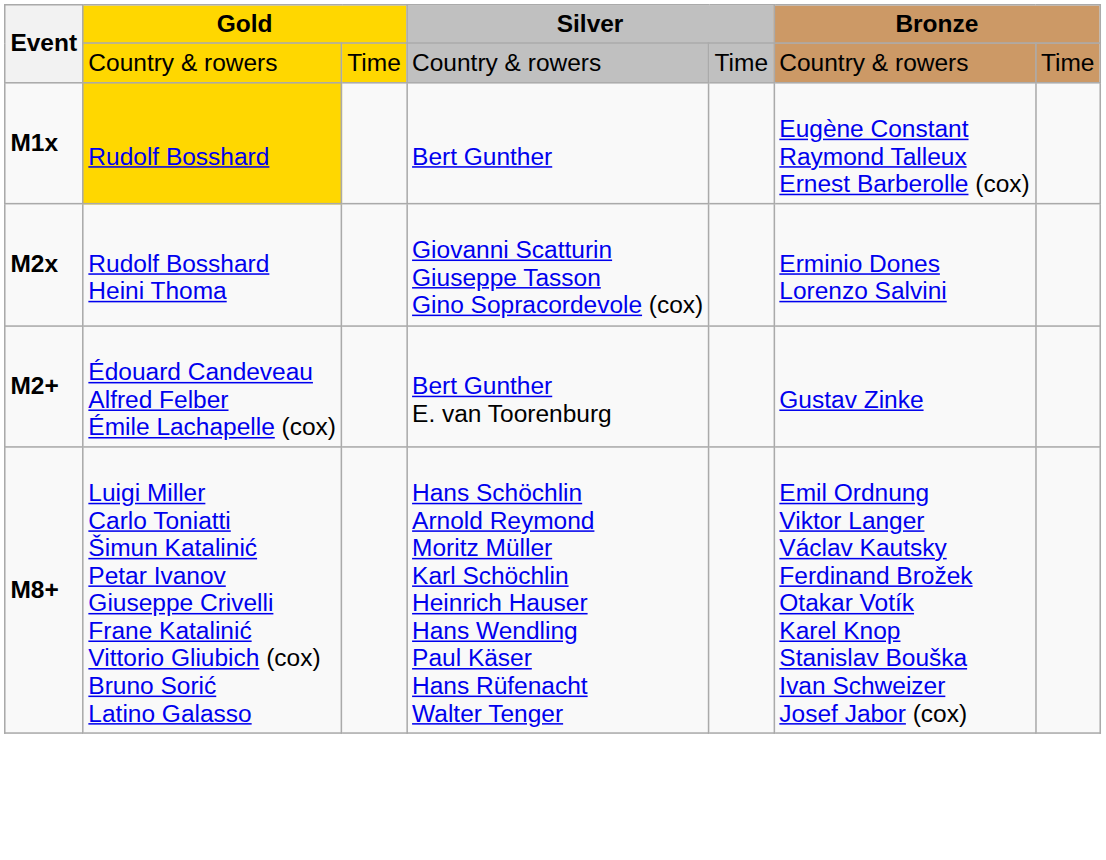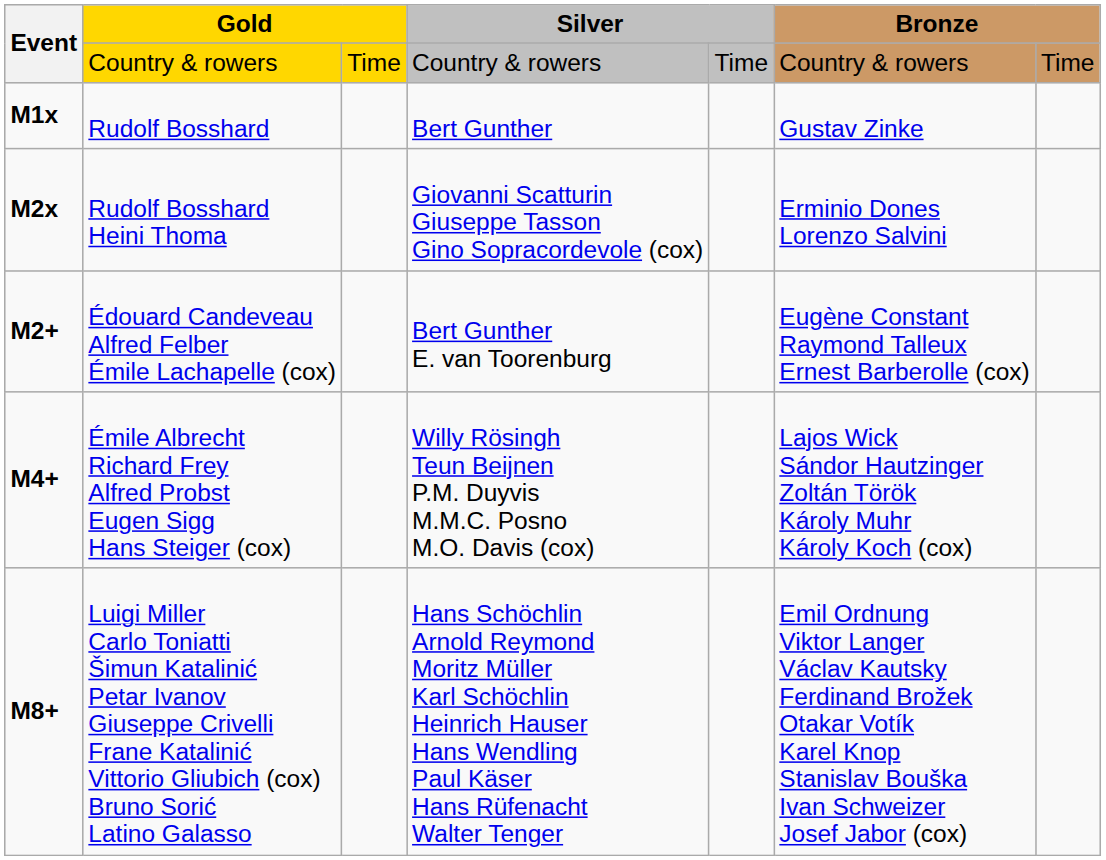 <table class="wikitable">
 <tr>
 <th rowspan="2">Event</th>
 <th colspan="2" style="background:gold;">Gold</th>
 <th colspan="2" style="background:silver;">Silver</th>
 <th colspan="2" style="background:#c96;">Bronze</th>
 </tr>
 <tr>
 <td style="background:gold;">Country & rowers</td>
 <td style="background:gold;">Time</td>
 <td style="background:silver;">Country & rowers</td>
 <td style="background:silver;">Time</td>
 <td style="background:#c96;">Country & rowers</td>
 <td style="background:#c96;">Time</td>
 </tr>
 <tr>
 <td><strong>M1x</strong></td>
-<td style="background: gold;"> <br> <a href='#'>Rudolf Bosshard</a></td>
+<td> <br> <a href='#'>Rudolf Bosshard</a></td>
 <td></td>
 <td> <br> <a href='#'>Bert Gunther</a></td>
 <td></td>
-<td> <br> <a href='#'>Eugène Constant</a> <br> <a href='#'>Raymond Talleux</a> <br> <a href='#'>Ernest Barberolle</a> (cox)</td>
+<td> <br> <a href='#'>Gustav Zinke</a></td>
 <td></td>
 </tr>
 <tr>
 <td><strong>M2x</strong></td>
 <td> <br> <a href='#'>Rudolf Bosshard</a> <br> <a href='#'>Heini Thoma</a></td>
 <td></td>
 <td> <br> <a href='#'>Giovanni Scatturin</a> <br> <a href='#'>Giuseppe Tasson</a> <br> <a href='#'>Gino Sopracordevole</a> (cox)</td>
 <td></td>
 <td> <br> <a href='#'>Erminio Dones</a> <br> <a href='#'>Lorenzo Salvini</a></td>
 <td></td>
 </tr>
 <tr>
 <td><strong>M2+</strong></td>
 <td> <br> <a href='#'>Édouard Candeveau</a> <br> <a href='#'>Alfred Felber</a> <br> <a href='#'>Émile Lachapelle</a> (cox)</td>
 <td></td>
 <td> <br> <a href='#'>Bert Gunther</a> <br> E. van Toorenburg</td>
 <td></td>
-<td> <br> <a href='#'>Gustav Zinke</a></td>
+<td> <br> <a href='#'>Eugène Constant</a> <br> <a href='#'>Raymond Talleux</a> <br> <a href='#'>Ernest Barberolle</a> (cox)</td>
+<td></td>
+</tr>
+<tr>
+<td><strong>M4+</strong></td>
+<td> <br> <a href='#'>Émile Albrecht</a> <br> <a href='#'>Richard Frey</a> <br> <a href='#'>Alfred Probst</a> <br> <a href='#'>Eugen Sigg</a> <br> <a href='#'>Hans Steiger</a> (cox)</td>
+<td></td>
+<td> <br> <a href='#'>Willy Rösingh</a> <br> <a href='#'>Teun Beijnen</a> <br> P.M. Duyvis <br> M.M.C. Posno <br> M.O. Davis (cox)</td>
+<td></td>
+<td> <br> <a href='#'>Lajos Wick</a> <br> <a href='#'>Sándor Hautzinger</a> <br> <a href='#'>Zoltán Török</a> <br> <a href='#'>Károly Muhr</a> <br> <a href='#'>Károly Koch</a> (cox)</td>
 <td></td>
 </tr>
 <tr>
 <td><strong>M8+</strong></td>
 <td> <br> <a href='#'>Luigi Miller</a> <br> <a href='#'>Carlo Toniatti</a> <br> <a href='#'>Šimun Katalinić</a> <br> <a href='#'>Petar Ivanov</a> <br> <a href='#'>Giuseppe Crivelli</a> <br> <a href='#'>Frane Katalinić</a> <br> <a href='#'>Vittorio Gliubich</a> (cox) <br> <a href='#'>Bruno Sorić</a> <br> <a href='#'>Latino Galasso</a></td>
 <td></td>
 <td> <br> <a href='#'>Hans Schöchlin</a> <br> <a href='#'>Arnold Reymond</a> <br> <a href='#'>Moritz Müller</a> <br> <a href='#'>Karl Schöchlin</a> <br> <a href='#'>Heinrich Hauser</a> <br> <a href='#'>Hans Wendling</a> <br> <a href='#'>Paul Käser</a> <br> <a href='#'>Hans Rüfenacht</a> <br> <a href='#'>Walter Tenger</a></td>
 <td></td>
 <td> <br> <a href='#'>Emil Ordnung</a> <br> <a href='#'>Viktor Langer</a> <br> <a href='#'>Václav Kautsky</a> <br> <a href='#'>Ferdinand Brožek</a> <br> <a href='#'>Otakar Votík</a> <br> <a href='#'>Karel Knop</a> <br> <a href='#'>Stanislav Bouška</a> <br> <a href='#'>Ivan Schweizer</a> <br> <a href='#'>Josef Jabor</a> (cox)</td>
 <td></td>
 </tr>
 </table>
